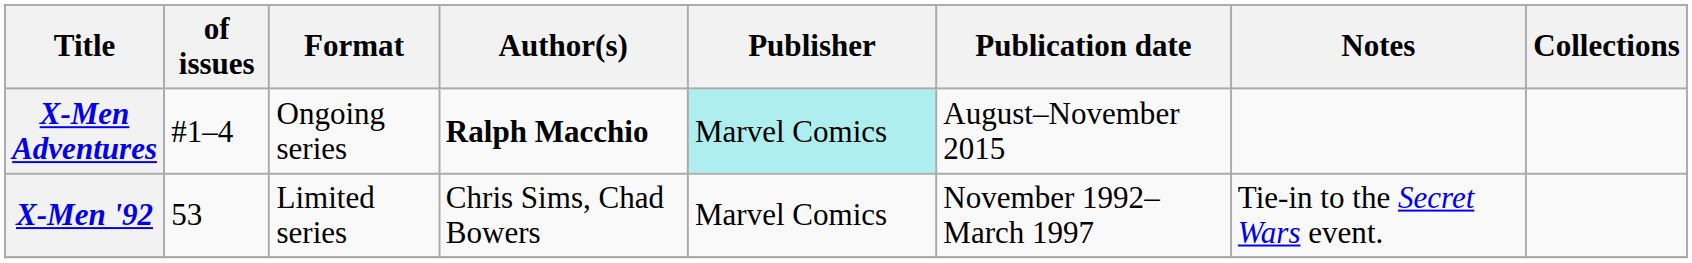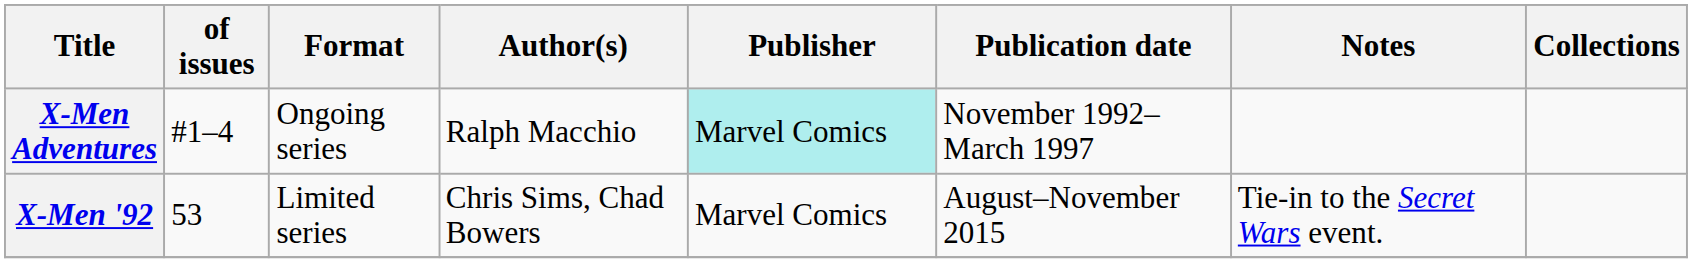 <table class="wikitable">
 <tr>
 <th>Title</th>
 <th style="width:40pt"> of issues</th>
 <th style="width:75pt">Format</th>
 <th style="width:125pt">Author(s)</th>
 <th style="width:125pt">Publisher</th>
 <th style="width:150pt">Publication date</th>
 <th style="width:175pt">Notes</th>
 <th>Collections</th>
 </tr>
 <tr>
 <th><em><a href='#'>X-Men Adventures</a></em></th>
 <td>#1–4</td>
 <td>Ongoing series</td>
-<td><strong>Ralph Macchio</strong></td>
+<td>Ralph Macchio</td>
 <td style="background: paleturquoise;">Marvel Comics</td>
-<td>August–November 2015</td>
+<td>November 1992–March 1997</td>
 <td></td>
 <td></td>
 </tr>
 <tr>
 <th><em><a href='#'>X-Men '92</a></em></th>
 <td>53</td>
 <td>Limited series</td>
 <td>Chris Sims, Chad Bowers</td>
 <td>Marvel Comics</td>
-<td>November 1992–March 1997</td>
+<td>August–November 2015</td>
 <td>Tie-in to the <em><a href='#'>Secret Wars</a></em> event.</td>
 <td></td>
 </tr>
 <tr>
 </tr>
 </table>
